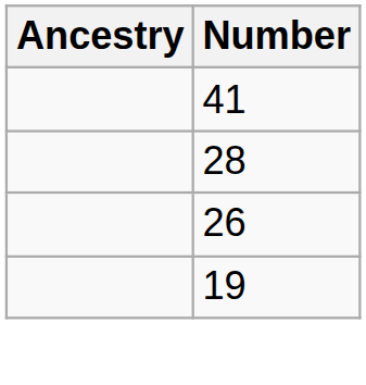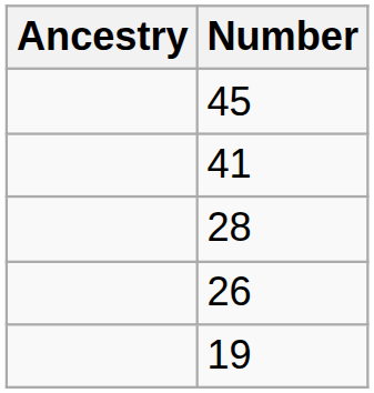 <table style="float: right; margin: 1em; " class="wikitable">
 <tr>
 <th>Ancestry</th>
 <th>Number</th>
+</tr>
+<tr>
+<td></td>
+<td>45</td>
 </tr>
 <tr>
 <td></td>
 <td>41</td>
 </tr>
 <tr>
 <td></td>
 <td>28</td>
 </tr>
 <tr>
 <td></td>
 <td>26</td>
 </tr>
 <tr>
 <td></td>
 <td>19</td>
 </tr>
 </table>
